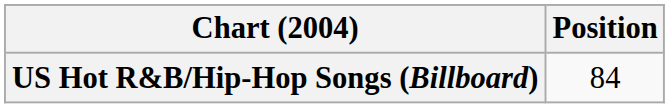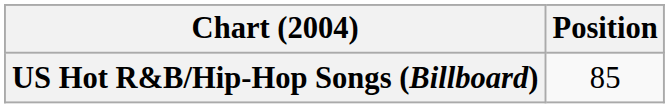 <table class="wikitable plainrowheaders" style="text-align:center">
 <tr>
 <th scope="col">Chart (2004)</th>
 <th scope="col">Position</th>
 </tr>
 <tr>
 <th scope="row">US Hot R&B/Hip-Hop Songs (<em>Billboard</em>)</th>
-<td>84</td>
+<td>85</td>
 </tr>
 </table>
